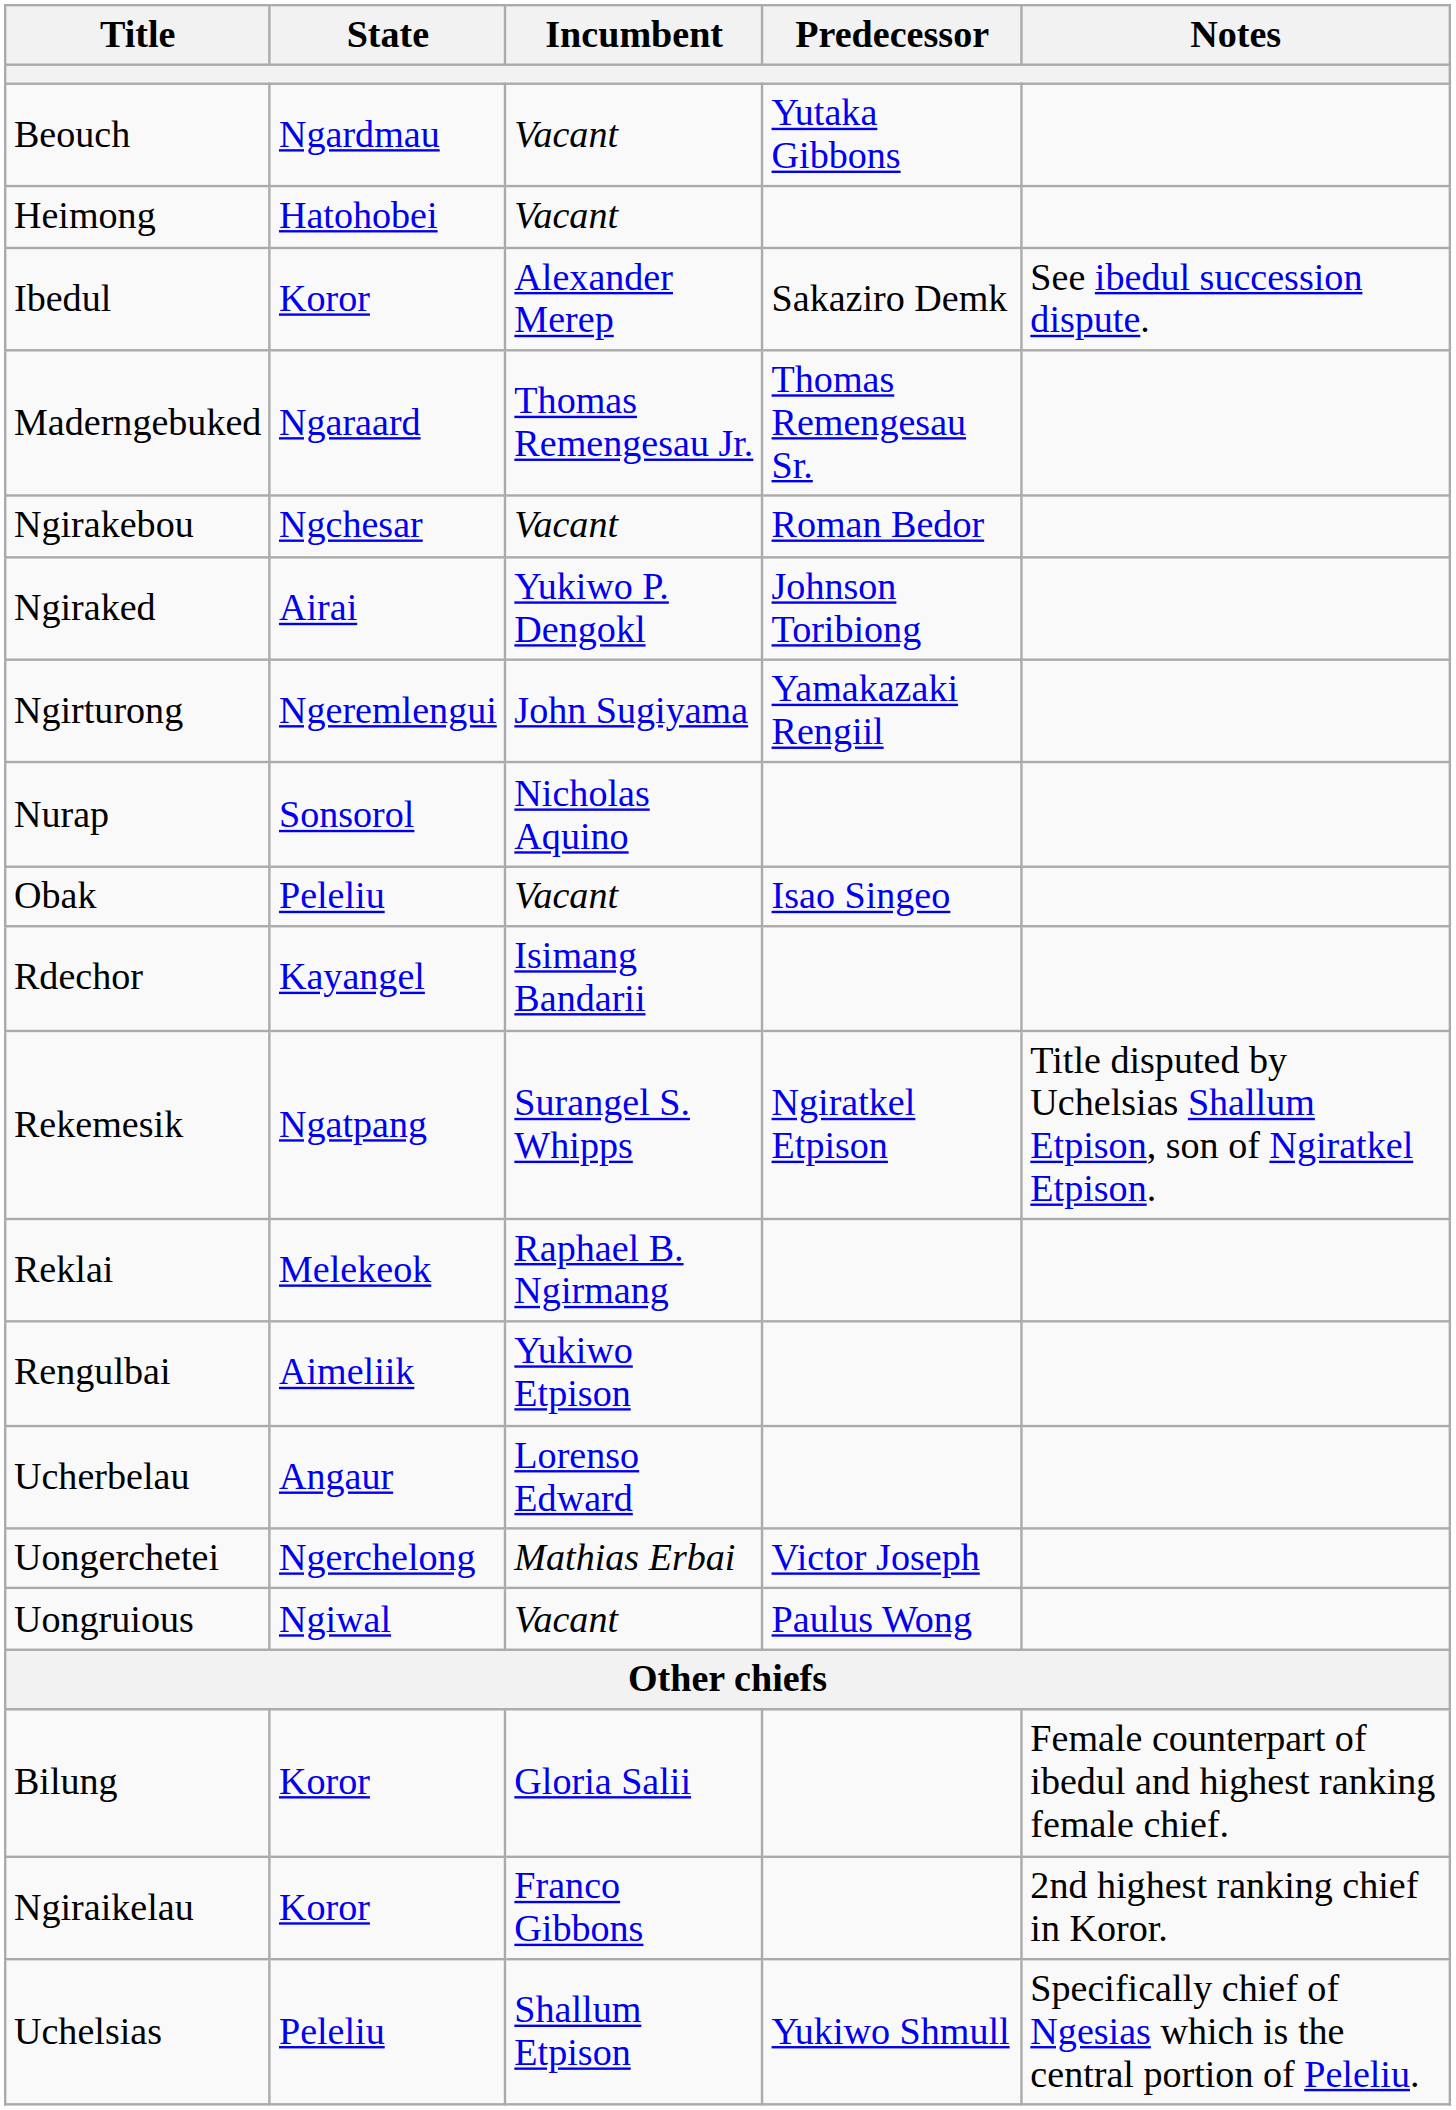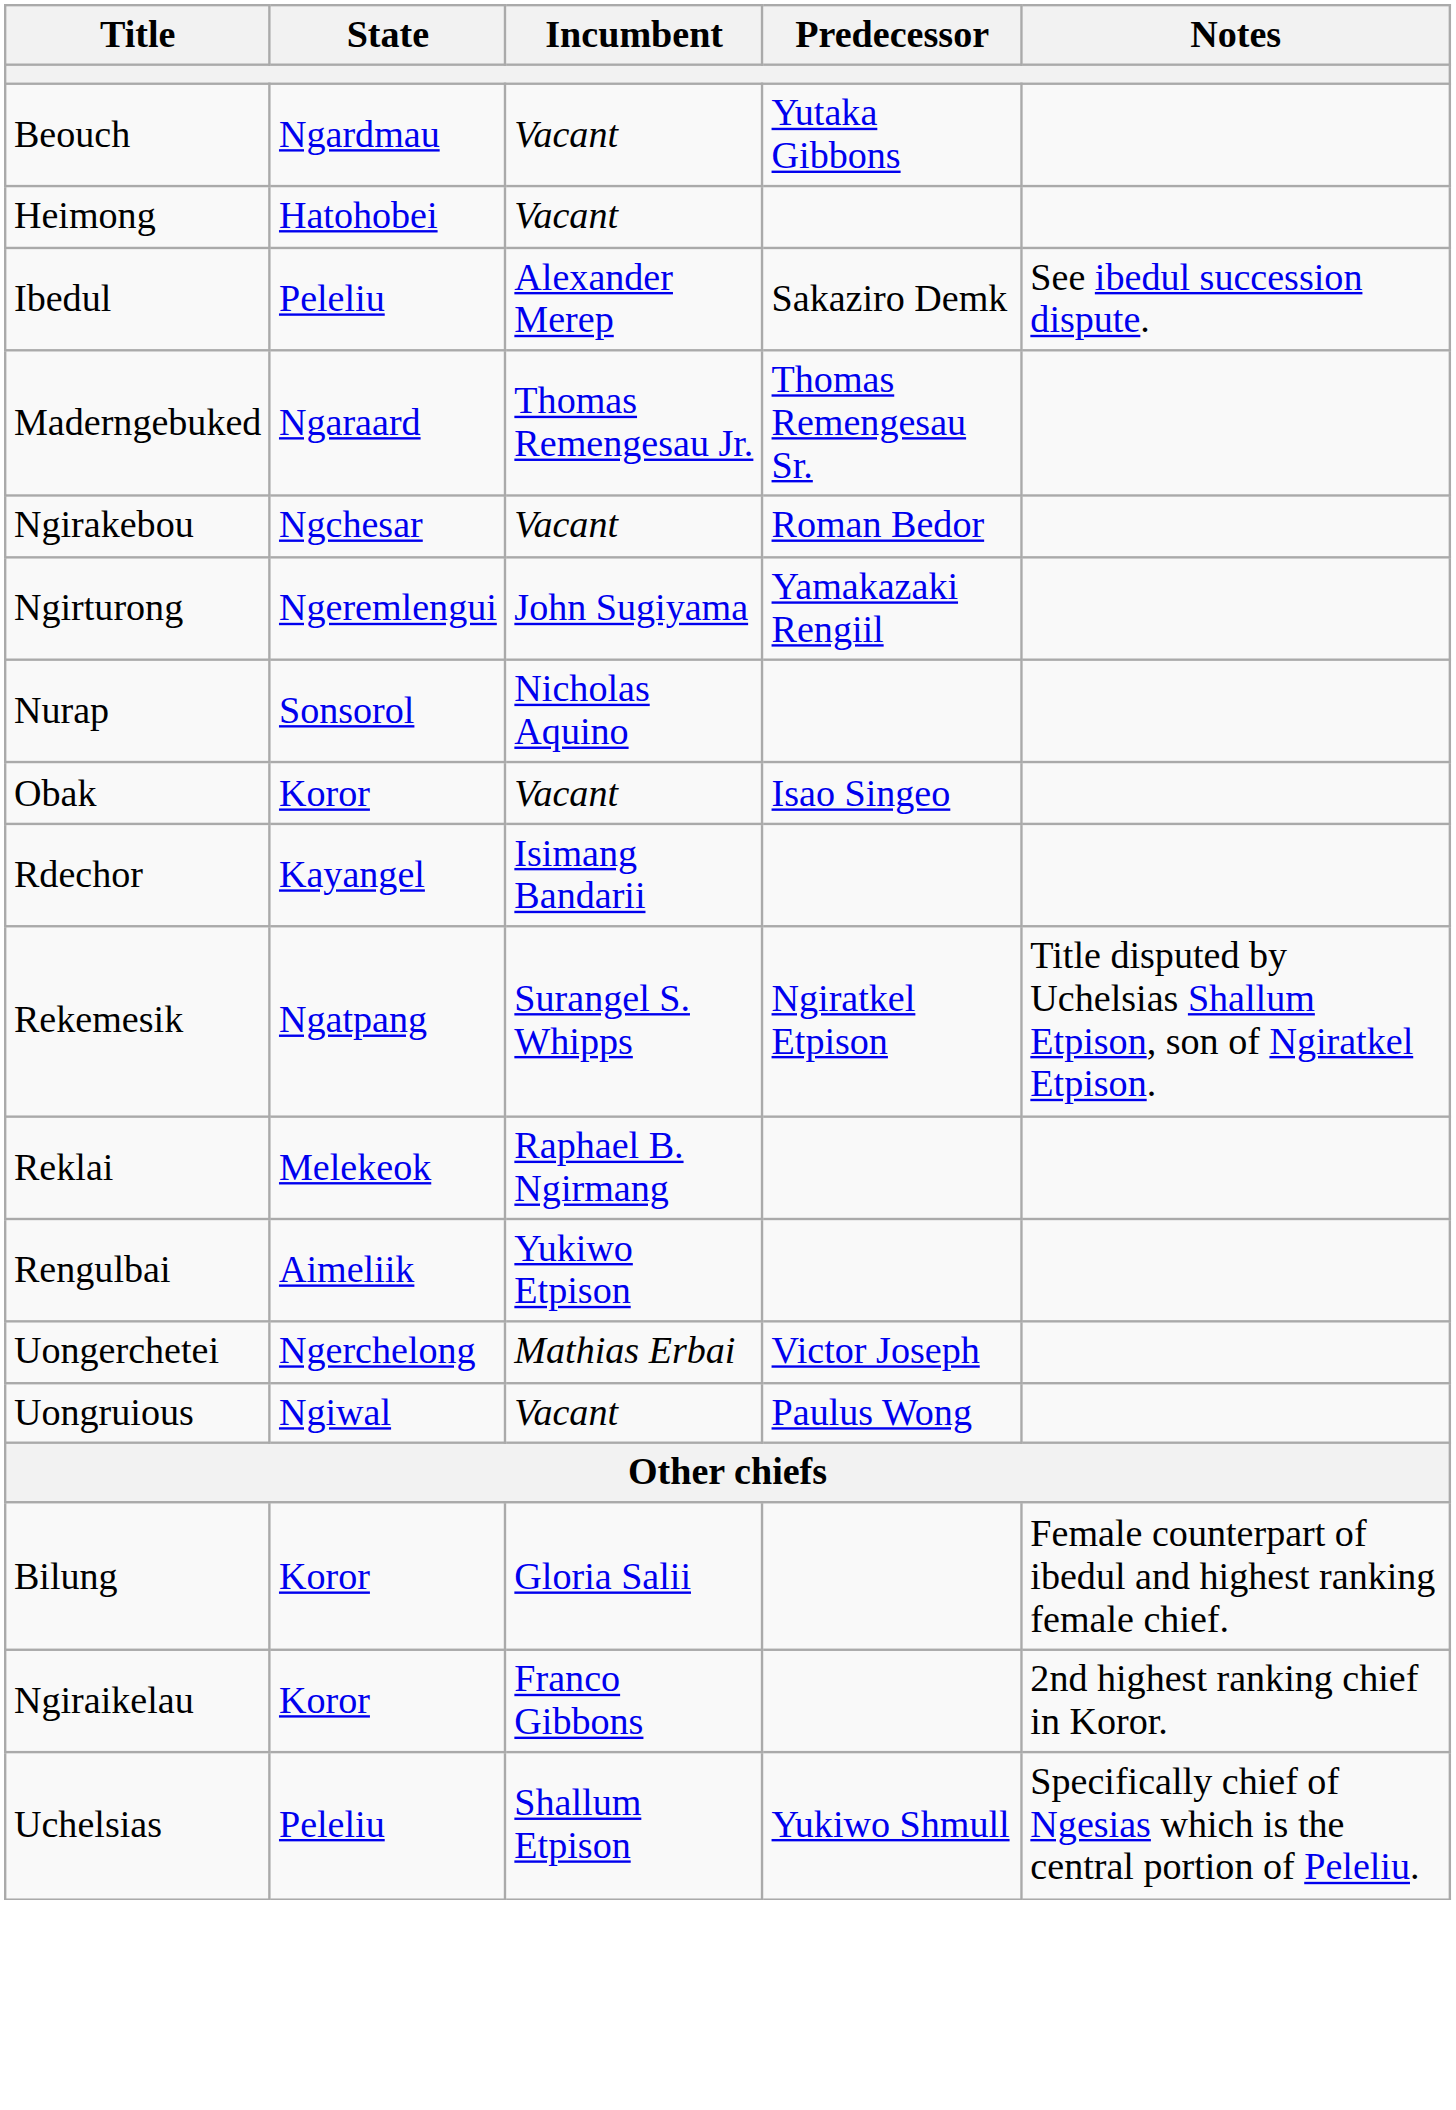 <table class="wikitable sortable plainrowheaders sticky-header">
 <tr>
 <th scope="col">Title</th>
 <th scope="col">State</th>
 <th scope="col">Incumbent</th>
 <th scope="col">Predecessor</th>
 <th class=unsortable>Notes</th>
 </tr>
 <tr>
 <th colspan=5></th>
 </tr>
 <tr>
 <td>Beouch</td>
 <td><a href='#'>Ngardmau</a></td>
 <td><em>Vacant</em></td>
 <td><a href='#'>Yutaka Gibbons</a></td>
 <td></td>
 </tr>
 <tr>
 <td>Heimong</td>
 <td><a href='#'>Hatohobei</a></td>
 <td><em>Vacant</em></td>
 <td></td>
 <td></td>
 </tr>
 <tr>
 <td>Ibedul</td>
-<td><a href='#'>Koror</a></td>
+<td><a href='#'>Peleliu</a></td>
 <td><a href='#'>Alexander Merep</a></td>
 <td>Sakaziro Demk</td>
 <td>See <a href='#'>ibedul succession dispute</a>.</td>
 </tr>
 <tr>
 <td>Maderngebuked</td>
 <td><a href='#'>Ngaraard</a></td>
 <td><a href='#'>Thomas Remengesau Jr.</a></td>
 <td><a href='#'>Thomas Remengesau Sr.</a></td>
 <td></td>
 </tr>
 <tr>
 <td>Ngirakebou</td>
 <td><a href='#'>Ngchesar</a></td>
 <td><em>Vacant</em></td>
 <td><a href='#'>Roman Bedor</a></td>
 <td></td>
 </tr>
 <tr>
-<td>Ngiraked</td>
-<td><a href='#'>Airai</a></td>
-<td><a href='#'>Yukiwo P. Dengokl</a></td>
-<td><a href='#'>Johnson Toribiong</a></td>
-<td></td>
-</tr>
-<tr>
 <td>Ngirturong</td>
 <td><a href='#'>Ngeremlengui</a></td>
 <td><a href='#'>John Sugiyama</a></td>
 <td><a href='#'>Yamakazaki Rengiil</a></td>
 <td></td>
 </tr>
 <tr>
 <td>Nurap</td>
 <td><a href='#'>Sonsorol</a></td>
 <td><a href='#'>Nicholas Aquino</a></td>
 <td></td>
 <td></td>
 </tr>
 <tr>
 <td>Obak</td>
-<td><a href='#'>Peleliu</a></td>
+<td><a href='#'>Koror</a></td>
 <td><em>Vacant</em></td>
 <td><a href='#'>Isao Singeo</a></td>
 <td></td>
 </tr>
 <tr>
 <td>Rdechor</td>
 <td><a href='#'>Kayangel</a></td>
 <td><a href='#'>Isimang Bandarii</a></td>
 <td></td>
 <td></td>
 </tr>
 <tr>
 <td>Rekemesik</td>
 <td><a href='#'>Ngatpang</a></td>
 <td><a href='#'>Surangel S. Whipps</a></td>
 <td><a href='#'>Ngiratkel Etpison</a></td>
 <td>Title disputed by Uchelsias <a href='#'>Shallum Etpison</a>, son of <a href='#'>Ngiratkel Etpison</a>.</td>
 </tr>
 <tr>
 <td>Reklai</td>
 <td><a href='#'>Melekeok</a></td>
 <td><a href='#'>Raphael B. Ngirmang</a></td>
 <td></td>
 <td></td>
 </tr>
 <tr>
 <td>Rengulbai</td>
 <td><a href='#'>Aimeliik</a></td>
 <td><a href='#'>Yukiwo Etpison</a></td>
-<td></td>
-<td></td>
-</tr>
-<tr>
-<td>Ucherbelau</td>
-<td><a href='#'>Angaur</a></td>
-<td><a href='#'>Lorenso Edward</a></td>
 <td></td>
 <td></td>
 </tr>
 <tr>
 <td>Uongerchetei</td>
 <td><a href='#'>Ngerchelong</a></td>
 <td><em>Mathias Erbai</em></td>
 <td><a href='#'>Victor Joseph</a></td>
 <td></td>
 </tr>
 <tr>
 <td>Uongruious</td>
 <td><a href='#'>Ngiwal</a></td>
 <td><em>Vacant</em></td>
 <td><a href='#'>Paulus Wong</a></td>
 <td></td>
 </tr>
 <tr>
 <th colspan=5>Other chiefs</th>
 </tr>
 <tr>
 <td>Bilung</td>
 <td><a href='#'>Koror</a></td>
 <td><a href='#'>Gloria Salii</a></td>
 <td></td>
 <td>Female counterpart of ibedul and highest ranking female chief.</td>
 </tr>
 <tr>
 <td>Ngiraikelau</td>
 <td><a href='#'>Koror</a></td>
 <td><a href='#'>Franco Gibbons</a></td>
 <td></td>
 <td>2nd highest ranking chief in Koror.</td>
 </tr>
 <tr>
 <td>Uchelsias</td>
 <td><a href='#'>Peleliu</a></td>
 <td><a href='#'>Shallum Etpison</a></td>
 <td><a href='#'>Yukiwo Shmull</a></td>
 <td>Specifically chief of <a href='#'>Ngesias</a> which is the central portion of <a href='#'>Peleliu</a>.</td>
 </tr>
 </table>
